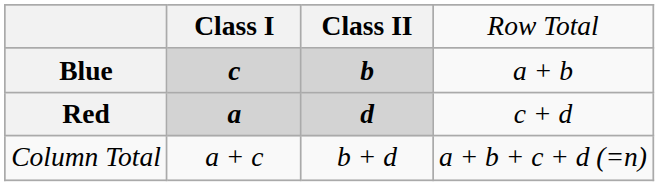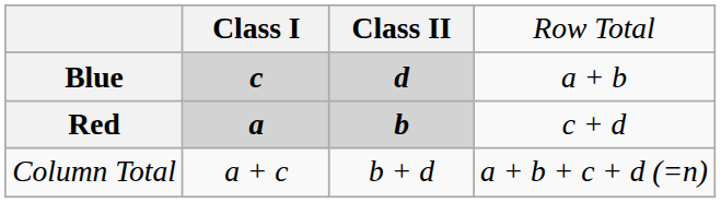 <table class="wikitable" style="text-align:center;">
 <tr>
 <th></th>
 <th>   Class I   </th>
 <th>  Class II  </th>
 <td><em>Row Total</em></td>
 </tr>
 <tr>
 <th scope="row">Blue</th>
 <td bgcolor="lightgray"><strong><em>c</em></strong></td>
-<td bgcolor="lightgray"><strong><em>b</em></strong></td>
+<td bgcolor="lightgray"><strong><em>d</em></strong></td>
 <td><em>a + b</em></td>
 </tr>
 <tr>
 <th scope="row">  Red  </th>
 <td bgcolor="lightgray"><strong><em>a</em></strong></td>
-<td bgcolor="lightgray"><strong><em>d</em></strong></td>
+<td bgcolor="lightgray"><strong><em>b</em></strong></td>
 <td><em>c + d</em></td>
 </tr>
 <tr>
 <td><em>Column Total</em></td>
 <td><em>a + c</em></td>
 <td><em>b + d</em></td>
 <td><em>a + b + c + d (=n)</em></td>
 </tr>
 </table>
